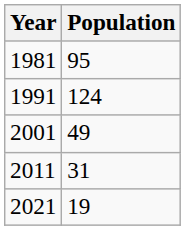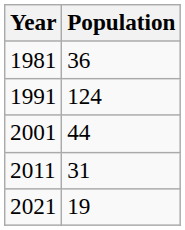 <table class="wikitable">
 <tr>
 <th>Year</th>
 <th>Population</th>
 </tr>
 <tr>
 <td>1981</td>
-<td>95</td>
+<td>36</td>
 </tr>
 <tr>
 <td>1991</td>
 <td>124</td>
 </tr>
 <tr>
 <td>2001</td>
-<td>49</td>
+<td>44</td>
 </tr>
 <tr>
 <td>2011</td>
 <td>31</td>
 </tr>
 <tr>
 <td>2021</td>
 <td>19</td>
 </tr>
 </table>
